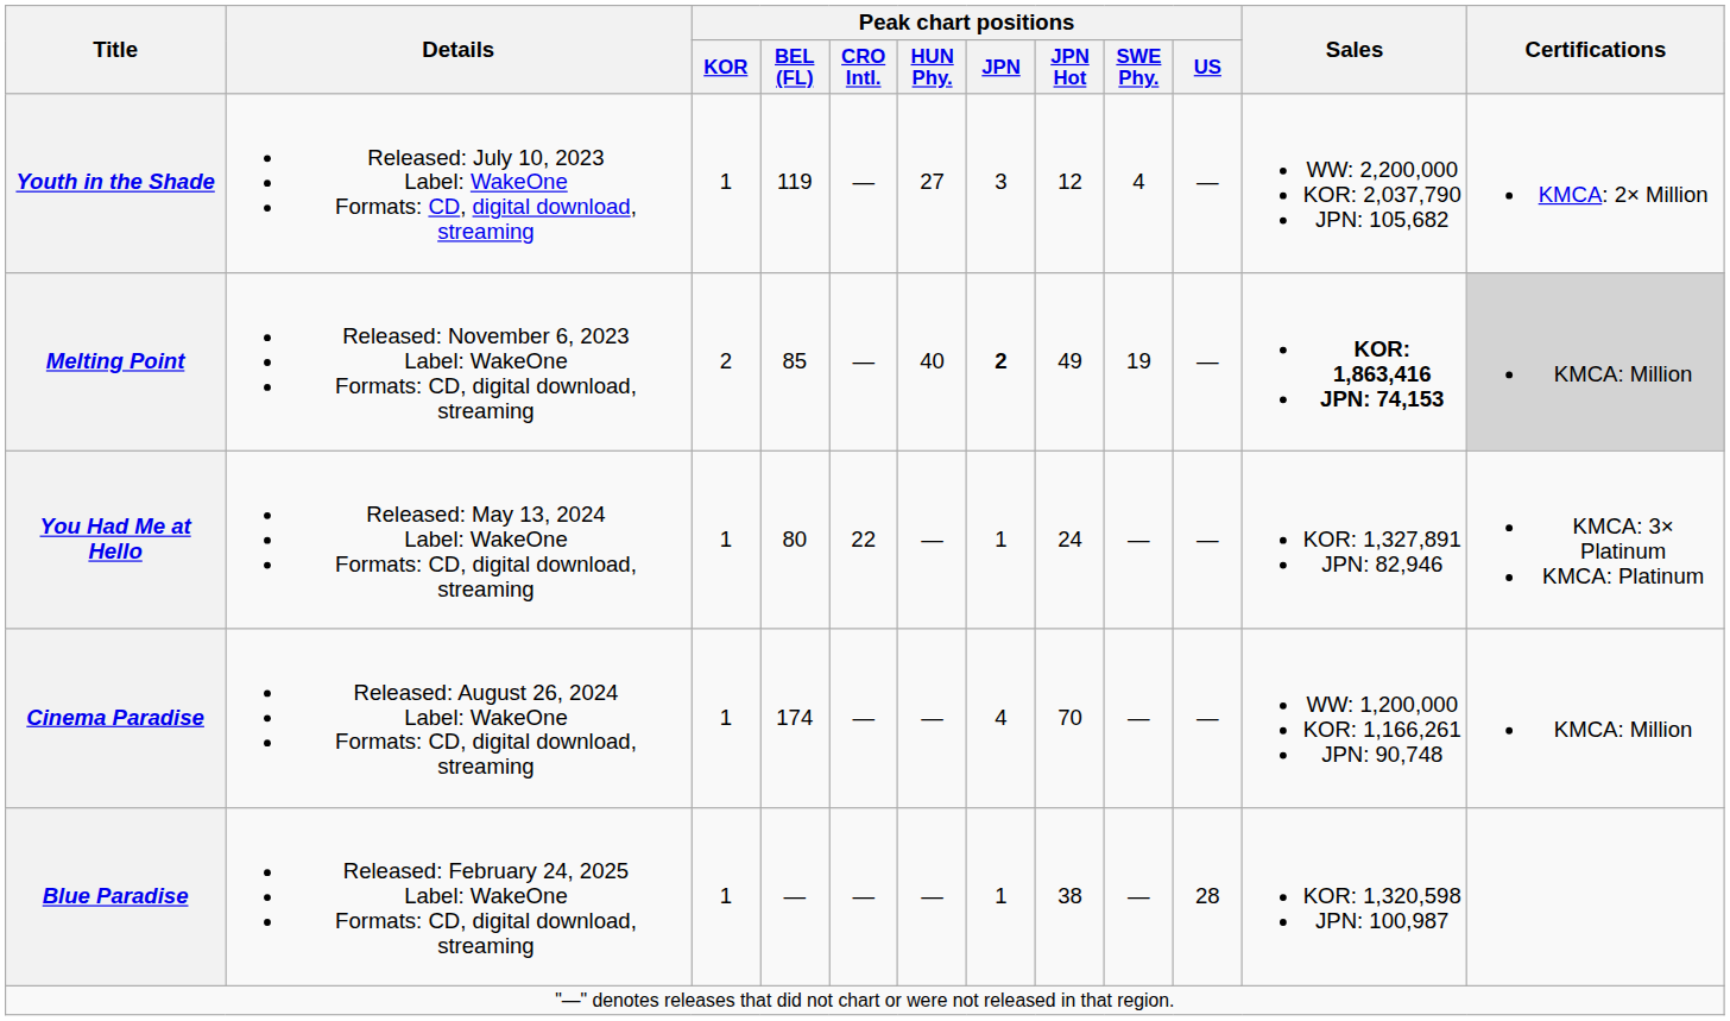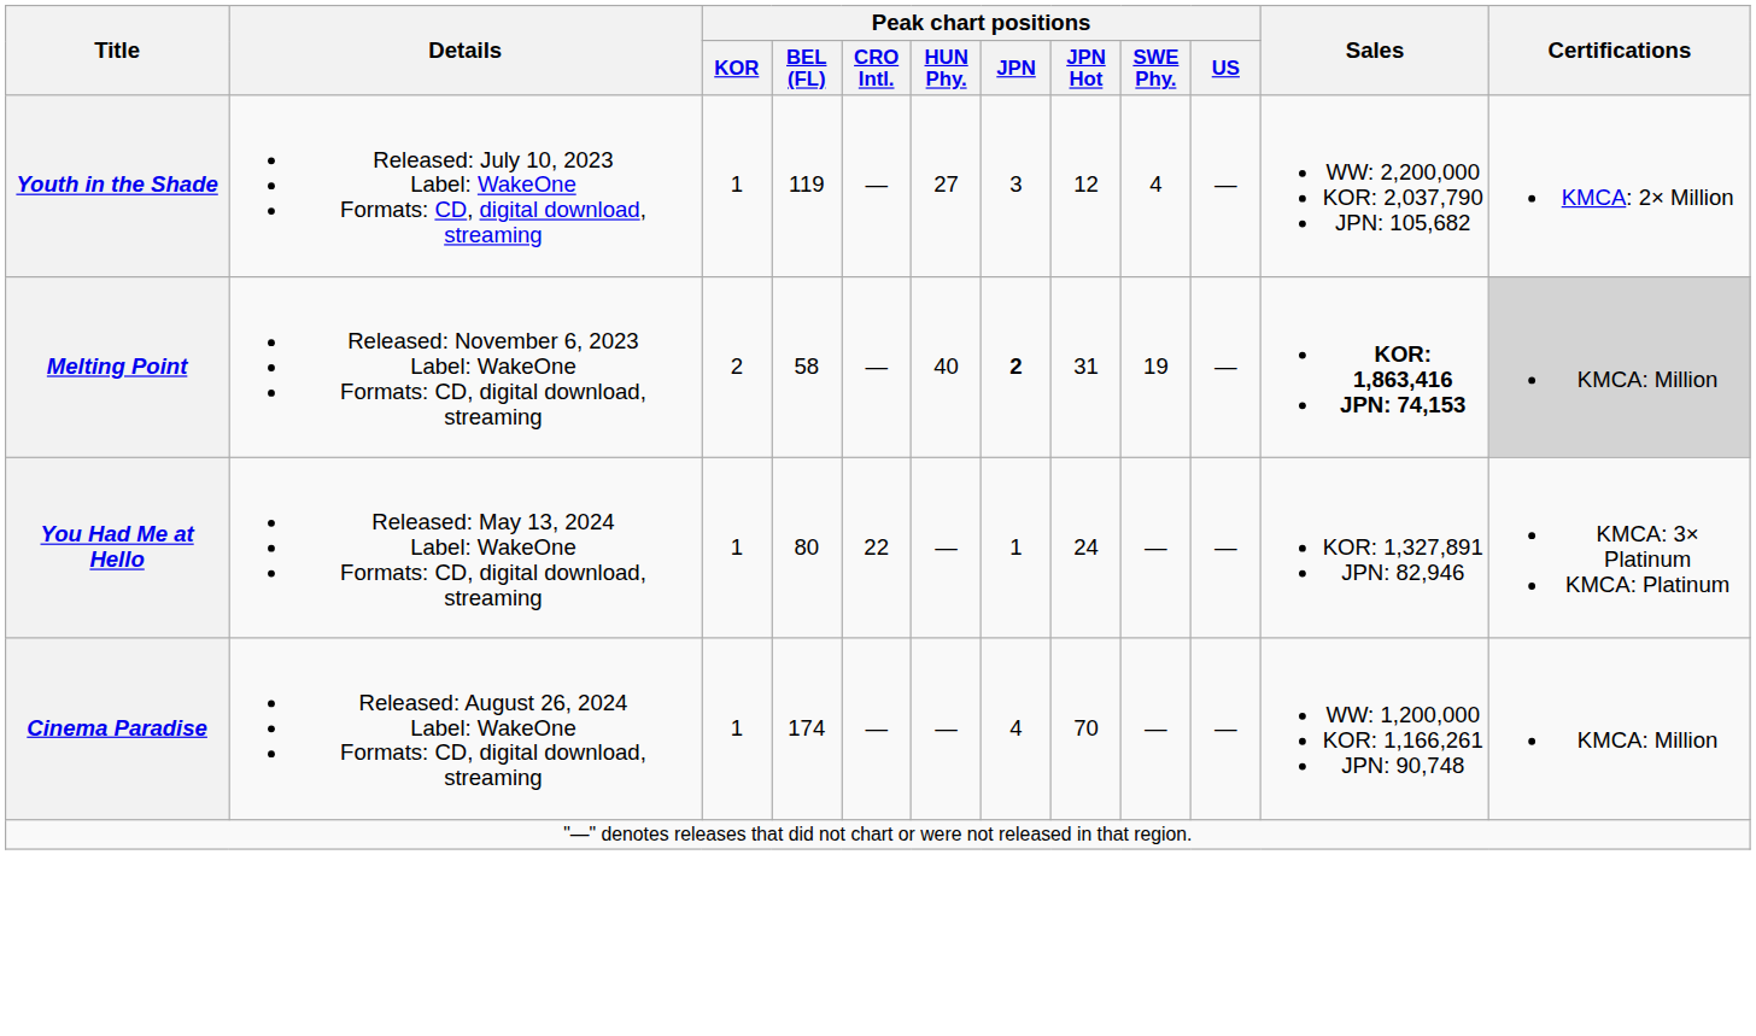 <table class="wikitable plainrowheaders" style="text-align:center">
 <tr>
 <th scope="col" rowspan="2">Title</th>
 <th scope="col" rowspan="2">Details</th>
 <th scope="col" colspan="8">Peak chart positions</th>
 <th scope="col" rowspan="2">Sales</th>
 <th scope="col" rowspan="2">Certifications</th>
 </tr>
 <tr>
 <th scope="col" style="font-size:90%; width:3em"><a href='#'>KOR</a><br></th>
 <th scope="col" style="font-size:90%; width:3em"><a href='#'>BEL<br>(FL)</a><br></th>
 <th scope="col" style="font-size:90%; width:3em"><a href='#'>CRO<br>Intl.</a><br></th>
 <th scope="col" style="font-size:90%; width:3em"><a href='#'>HUN<br>Phy.</a><br></th>
 <th scope="col" style="font-size:90%; width:3em"><a href='#'>JPN</a><br></th>
 <th scope="col" style="font-size:90%; width:3em"><a href='#'>JPN<br>Hot</a><br></th>
 <th scope="col" style="font-size:90%; width:3em"><a href='#'>SWE<br>Phy.</a><br></th>
 <th scope="col" style="font-size:90%; width:3em"><a href='#'>US</a><br></th>
 </tr>
 <tr>
 <th scope="row"><em><a href='#'>Youth in the Shade</a></em></th>
 <td><br><ul><li>Released: July 10, 2023</li><li>Label: <a href='#'>WakeOne</a></li><li>Formats: <a href='#'>CD</a>, <a href='#'>digital download</a>, <a href='#'>streaming</a></li></ul></td>
 <td>1</td>
 <td>119</td>
 <td>—</td>
 <td>27</td>
 <td>3</td>
 <td>12</td>
 <td>4</td>
 <td>—</td>
 <td><br><ul><li>WW: 2,200,000</li><li>KOR: 2,037,790</li><li>JPN: 105,682</li></ul></td>
 <td><br><ul><li><a href='#'>KMCA</a>: 2× Million</li></ul></td>
 </tr>
 <tr>
 <th scope="row"><em><a href='#'>Melting Point</a></em></th>
 <td><br><ul><li>Released: November 6, 2023</li><li>Label: WakeOne</li><li>Formats: CD, digital download, streaming</li></ul></td>
 <td>2</td>
-<td>85</td>
+<td>58</td>
 <td>—</td>
 <td>40</td>
 <td><strong>2</strong></td>
-<td>49</td>
+<td>31</td>
 <td>19</td>
 <td>—</td>
 <td><strong><br><ul><li>KOR: 1,863,416</li><li>JPN: 74,153</li></ul></strong></td>
 <td style="background: lightgrey;"><br><ul><li>KMCA: Million</li></ul></td>
 </tr>
 <tr>
 <th scope="row"><em><a href='#'>You Had Me at Hello</a></em></th>
 <td><br><ul><li>Released: May 13, 2024</li><li>Label: WakeOne</li><li>Formats: CD, digital download, streaming</li></ul></td>
 <td>1</td>
 <td>80</td>
 <td>22</td>
 <td>—</td>
 <td>1</td>
 <td>24</td>
 <td>—</td>
 <td>—</td>
 <td><br><ul><li>KOR: 1,327,891</li><li>JPN: 82,946</li></ul></td>
 <td><br><ul><li>KMCA: 3× Platinum</li><li>KMCA: Platinum </li></ul></td>
 </tr>
 <tr>
 <th scope="row"><em><a href='#'>Cinema Paradise</a></em></th>
 <td><br><ul><li>Released: August 26, 2024</li><li>Label: WakeOne</li><li>Formats: CD, digital download, streaming</li></ul></td>
 <td>1</td>
 <td>174</td>
 <td>—</td>
 <td>—</td>
 <td>4</td>
 <td>70</td>
 <td>—</td>
 <td>—</td>
 <td><br><ul><li>WW: 1,200,000</li><li>KOR: 1,166,261</li><li>JPN: 90,748</li></ul></td>
 <td><br><ul><li>KMCA: Million</li></ul></td>
 </tr>
 <tr>
-<th scope="row"><em><a href='#'>Blue Paradise</a></em></th>
-<td><br><ul><li>Released: February 24, 2025</li><li>Label: WakeOne</li><li>Formats: CD, digital download, streaming</li></ul></td>
-<td>1</td>
-<td>—</td>
-<td>—</td>
-<td>—</td>
-<td>1</td>
-<td>38</td>
-<td>—</td>
-<td>28</td>
-<td><br><ul><li>KOR: 1,320,598</li><li>JPN: 100,987</li></ul></td>
-<td></td>
-</tr>
-<tr>
 <td colspan="12" style="font-size:85%">"—" denotes releases that did not chart or were not released in that region.</td>
 </tr>
 </table>
